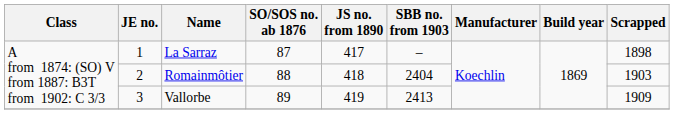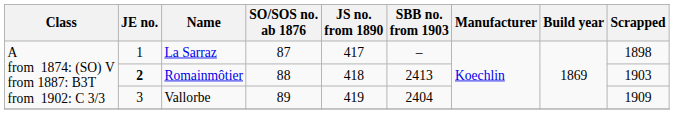 <table class="wikitable" style="text-align:center">
 <tr>
 <th>Class</th>
 <th>JE no.</th>
 <th>Name</th>
 <th>SO/SOS no.<br> ab 1876</th>
 <th>JS no.<br>from 1890</th>
 <th>SBB no.<br>from 1903</th>
 <th>Manufacturer</th>
 <th>Build year</th>
 <th>Scrapped</th>
 </tr>
 <tr>
 <td rowspan="3" style="text-align:left">A<br>from  1874: (SO) V<br>from 1887: B3T<br>from  1902: C 3/3</td>
 <td>1</td>
 <td style="text-align:left"><a href='#'>La Sarraz</a></td>
 <td>87</td>
 <td>417</td>
 <td>–</td>
 <td rowspan="3" style="text-align:left"><a href='#'>Koechlin</a></td>
 <td rowspan="3">1869</td>
 <td>1898</td>
 </tr>
 <tr>
-<td>2</td>
+<td><strong>2</strong></td>
 <td style="text-align:left"><a href='#'>Romainmôtier</a></td>
 <td>88</td>
 <td>418</td>
-<td>2404</td>
+<td>2413</td>
 <td>1903</td>
 </tr>
 <tr>
 <td>3</td>
 <td style="text-align:left">Vallorbe</td>
 <td>89</td>
 <td>419</td>
-<td>2413</td>
+<td>2404</td>
 <td>1909</td>
 </tr>
 <tr>
 </tr>
 </table>
